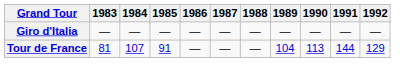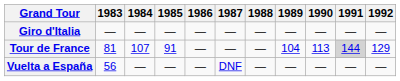 <table class="wikitable plainrowheaders">
 <tr>
 <th scope="col"><a href='#'>Grand Tour</a></th>
 <th scope="col">1983</th>
 <th scope="col">1984</th>
 <th scope="col">1985</th>
 <th scope="col">1986</th>
 <th scope="col">1987</th>
 <th scope="col">1988</th>
 <th scope="col">1989</th>
 <th scope="col">1990</th>
 <th scope="col">1991</th>
 <th scope="col">1992</th>
 </tr>
 <tr style="text-align:center;">
 <th scope="row"> <a href='#'>Giro d'Italia</a></th>
 <td>—</td>
 <td>—</td>
 <td>—</td>
 <td>—</td>
 <td>—</td>
 <td>—</td>
 <td>—</td>
 <td>—</td>
 <td>—</td>
 <td>—</td>
 </tr>
 <tr style="text-align:center;">
 <th scope="row"> <a href='#'>Tour de France</a></th>
 <td><a href='#'>81</a></td>
 <td><a href='#'>107</a></td>
 <td><a href='#'>91</a></td>
 <td>—</td>
 <td>—</td>
 <td>—</td>
 <td><a href='#'>104</a></td>
 <td><a href='#'>113</a></td>
-<td><a href='#'>144</a></td>
+<td style="background: lightgrey;"><a href='#'>144</a></td>
 <td><a href='#'>129</a></td>
 </tr>
+<tr style="text-align:center;">
+<th scope="row"> <a href='#'>Vuelta a España</a></th>
+<td><a href='#'>56</a></td>
+<td>—</td>
+<td>—</td>
+<td>—</td>
+<td><a href='#'>DNF</a></td>
+<td>—</td>
+<td>—</td>
+<td>—</td>
+<td>—</td>
+<td>—</td>
+</tr>
 </table>
